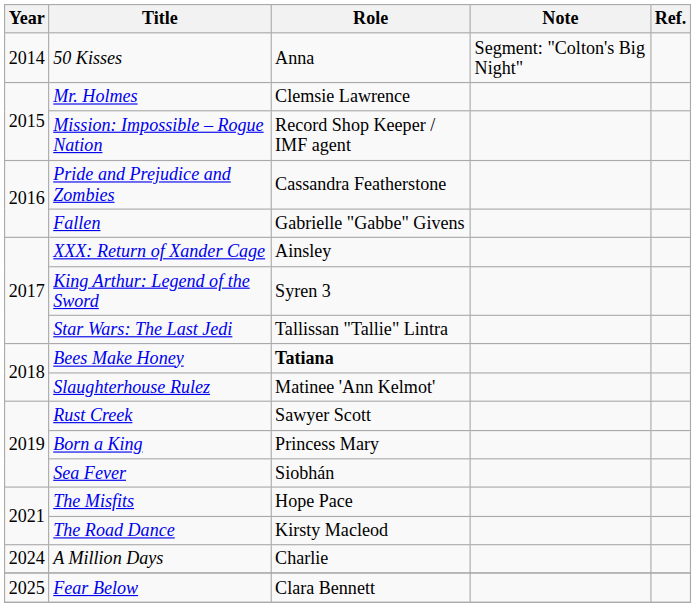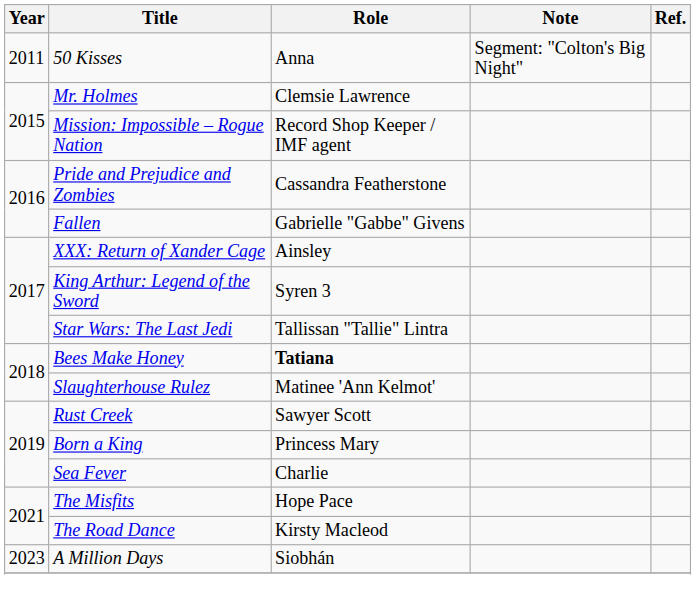 <table class="wikitable">
 <tr>
 <th>Year</th>
 <th>Title</th>
 <th>Role</th>
 <th>Note</th>
 <th>Ref.</th>
 </tr>
 <tr>
-<td>2014</td>
+<td>2011</td>
 <td><em>50 Kisses</em></td>
 <td>Anna</td>
 <td>Segment: "Colton's Big Night"</td>
 <td></td>
 </tr>
 <tr>
 <td rowspan=2>2015</td>
 <td><em><a href='#'>Mr. Holmes</a></em></td>
 <td>Clemsie Lawrence</td>
 <td></td>
 <td></td>
 </tr>
 <tr>
 <td><em><a href='#'>Mission: Impossible – Rogue Nation</a></em></td>
 <td>Record Shop Keeper / IMF agent</td>
 <td></td>
 <td></td>
 </tr>
 <tr>
 <td rowspan=2>2016</td>
 <td><em><a href='#'>Pride and Prejudice and Zombies</a></em></td>
 <td>Cassandra Featherstone</td>
 <td></td>
 <td></td>
 </tr>
 <tr>
 <td><em><a href='#'>Fallen</a></em></td>
 <td>Gabrielle "Gabbe" Givens</td>
 <td></td>
 <td></td>
 </tr>
 <tr>
 <td rowspan=3>2017</td>
 <td><em><a href='#'>XXX: Return of Xander Cage</a></em></td>
 <td>Ainsley</td>
 <td></td>
 <td></td>
 </tr>
 <tr>
 <td><em><a href='#'>King Arthur: Legend of the Sword</a></em></td>
 <td>Syren 3</td>
 <td></td>
 <td></td>
 </tr>
 <tr>
 <td><em><a href='#'>Star Wars: The Last Jedi</a></em></td>
 <td>Tallissan "Tallie" Lintra</td>
 <td></td>
 <td></td>
 </tr>
 <tr>
 <td rowspan=2>2018</td>
 <td><em><a href='#'>Bees Make Honey</a></em></td>
 <td><strong>Tatiana</strong></td>
 <td></td>
 <td></td>
 </tr>
 <tr>
 <td><em><a href='#'>Slaughterhouse Rulez</a></em></td>
 <td>Matinee 'Ann Kelmot'</td>
 <td></td>
 <td></td>
 </tr>
 <tr>
 <td rowspan=3>2019</td>
 <td><em><a href='#'>Rust Creek</a></em></td>
 <td>Sawyer Scott</td>
 <td></td>
 <td></td>
 </tr>
 <tr>
 <td><em><a href='#'>Born a King</a></em></td>
 <td>Princess Mary</td>
 <td></td>
 <td></td>
 </tr>
 <tr>
 <td><em><a href='#'>Sea Fever</a></em></td>
-<td>Siobhán</td>
+<td>Charlie</td>
 <td></td>
 <td></td>
 </tr>
 <tr>
 <td rowspan=2>2021</td>
 <td><em><a href='#'>The Misfits</a></em></td>
 <td>Hope Pace</td>
 <td></td>
 <td></td>
 </tr>
 <tr>
 <td><em><a href='#'>The Road Dance</a></em></td>
 <td>Kirsty Macleod</td>
 <td></td>
 <td></td>
 </tr>
 <tr>
-<td>2024</td>
+<td>2023</td>
 <td><em>A Million Days</em></td>
-<td>Charlie</td>
+<td>Siobhán</td>
 <td></td>
 <td></td>
 </tr>
 <tr>
 </tr>
 <tr>
-<td>2025</td>
-<td><em><a href='#'>Fear Below</a></em></td>
-<td>Clara Bennett</td>
-<td></td>
-<td></td>
-</tr>
-<tr>
 </tr>
 </table>
